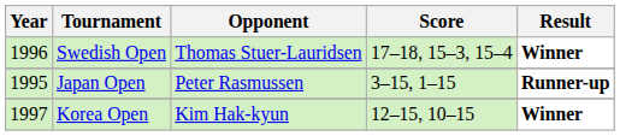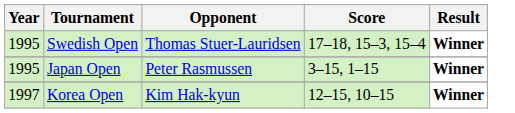 <table class="sortable wikitable" style="font-size: 90%;">
 <tr>
 <th>Year</th>
 <th>Tournament</th>
 <th>Opponent</th>
 <th>Score</th>
 <th>Result</th>
 </tr>
 <tr style="background:#D4F1C5">
-<td align="center">1996</td>
+<td align="center">1995</td>
 <td align="left"><a href='#'>Swedish Open</a></td>
 <td align="left"> <a href='#'>Thomas Stuer-Lauridsen</a></td>
 <td align="left">17–18, 15–3, 15–4</td>
 <td style="text-align:left; background:white"> <strong>Winner</strong></td>
 </tr>
 <tr>
 </tr>
 <tr style="background:#D4F1C5">
 <td align="center">1995</td>
 <td align="left"><a href='#'>Japan Open</a></td>
 <td align="left"> <a href='#'>Peter Rasmussen</a></td>
 <td align="left">3–15, 1–15</td>
-<td style="text-align:left; background:white"> <strong>Runner-up</strong></td>
+<td style="text-align:left; background:white"> <strong>Winner</strong></td>
 </tr>
 <tr>
 </tr>
 <tr style="background:#D4F1C5">
 <td align="center">1997</td>
 <td align="left"><a href='#'>Korea Open</a></td>
 <td align="left"> <a href='#'>Kim Hak-kyun</a></td>
 <td align="left">12–15, 10–15</td>
 <td style="text-align:left; background:white"> <strong>Winner</strong></td>
 </tr>
 </table>
